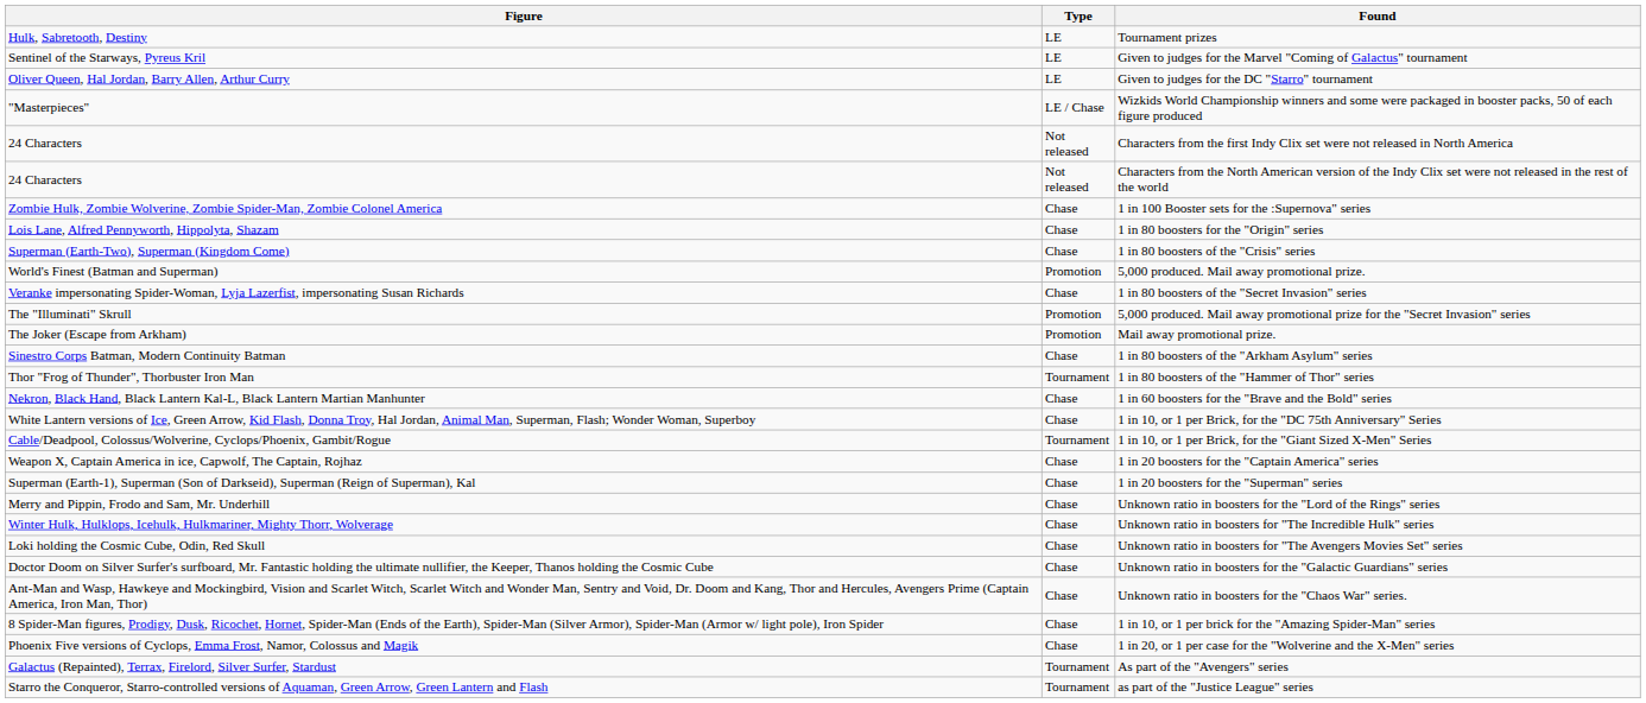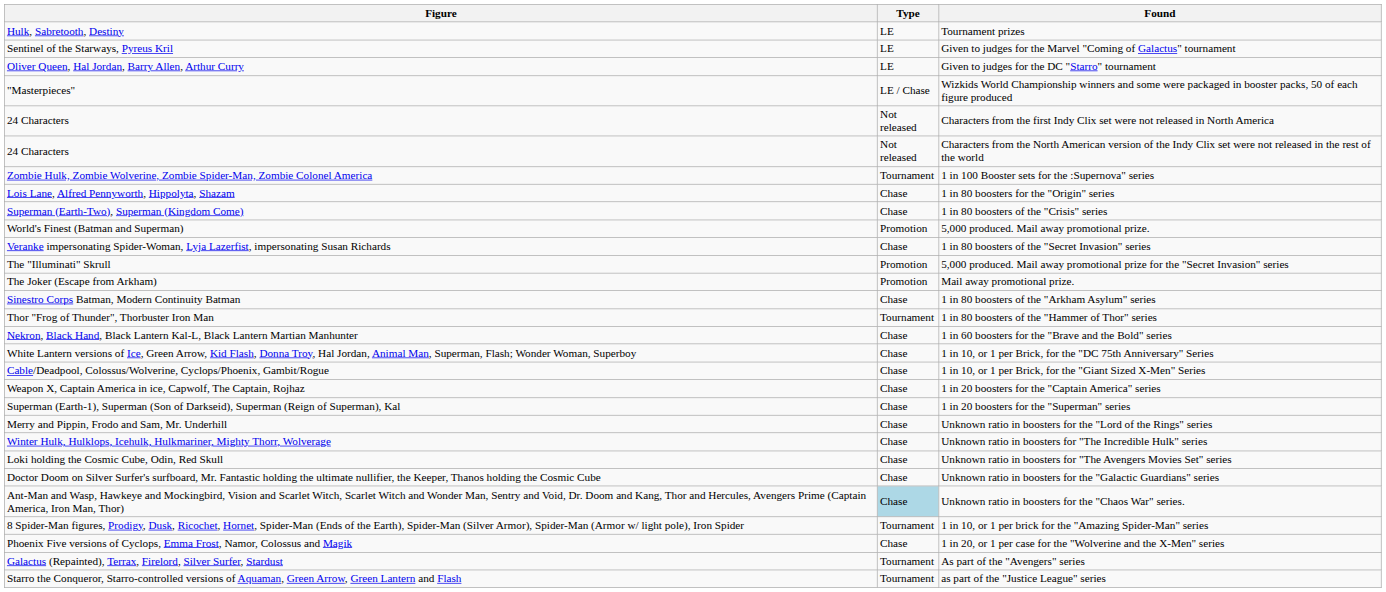 <table class="wikitable sortable" style="text-align:left;">
 <tr>
 <th>Figure</th>
 <th>Type</th>
 <th>Found</th>
 </tr>
 <tr>
 <td><a href='#'>Hulk</a>, <a href='#'>Sabretooth</a>, <a href='#'>Destiny</a></td>
 <td>LE</td>
 <td>Tournament prizes</td>
 </tr>
 <tr>
 <td>Sentinel of the Starways, <a href='#'>Pyreus Kril</a></td>
 <td>LE</td>
 <td>Given to judges for the Marvel "Coming of <a href='#'>Galactus</a>" tournament</td>
 </tr>
 <tr>
 <td><a href='#'>Oliver Queen</a>, <a href='#'>Hal Jordan</a>, <a href='#'>Barry Allen</a>, <a href='#'>Arthur Curry</a></td>
 <td>LE</td>
 <td>Given to judges for the DC "<a href='#'>Starro</a>" tournament</td>
 </tr>
 <tr>
 <td>"Masterpieces"</td>
 <td>LE / Chase</td>
 <td>Wizkids World Championship winners and some were packaged in booster packs, 50 of each figure produced</td>
 </tr>
 <tr>
 <td>24 Characters</td>
 <td>Not released</td>
 <td>Characters from the first Indy Clix set were not released in North America</td>
 </tr>
 <tr>
 <td>24 Characters</td>
 <td>Not released</td>
 <td>Characters from the North American version of the Indy Clix set were not released in the rest of the world</td>
 </tr>
 <tr>
 <td><a href='#'>Zombie Hulk, Zombie Wolverine, Zombie Spider-Man, Zombie Colonel America</a></td>
-<td>Chase</td>
+<td>Tournament</td>
 <td>1 in 100 Booster sets for the :Supernova" series</td>
 </tr>
 <tr>
 <td><a href='#'>Lois Lane</a>, <a href='#'>Alfred Pennyworth</a>, <a href='#'>Hippolyta</a>, <a href='#'>Shazam</a></td>
 <td>Chase</td>
 <td>1 in 80 boosters for the "Origin" series</td>
 </tr>
 <tr>
 <td><a href='#'>Superman (Earth-Two)</a>, <a href='#'>Superman (Kingdom Come)</a></td>
 <td>Chase</td>
 <td>1 in 80 boosters of the "Crisis" series</td>
 </tr>
 <tr>
 <td>World's Finest (Batman and Superman)</td>
 <td>Promotion</td>
 <td>5,000 produced. Mail away promotional prize.</td>
 </tr>
 <tr>
 <td><a href='#'>Veranke</a> impersonating Spider-Woman, <a href='#'>Lyja Lazerfist</a>, impersonating Susan Richards</td>
 <td>Chase</td>
 <td>1 in 80 boosters of the "Secret Invasion" series</td>
 </tr>
 <tr>
 <td>The "Illuminati" Skrull</td>
 <td>Promotion</td>
 <td>5,000 produced. Mail away promotional prize for the "Secret Invasion" series</td>
 </tr>
 <tr>
 <td>The Joker (Escape from Arkham)</td>
 <td>Promotion</td>
 <td>Mail away promotional prize.</td>
 </tr>
 <tr>
 <td><a href='#'>Sinestro Corps</a> Batman, Modern Continuity Batman</td>
 <td>Chase</td>
 <td>1 in 80 boosters of the "Arkham Asylum" series</td>
 </tr>
 <tr>
 <td>Thor "Frog of Thunder", Thorbuster Iron Man</td>
 <td>Tournament</td>
 <td>1 in 80 boosters of the "Hammer of Thor" series</td>
 </tr>
 <tr>
 <td><a href='#'>Nekron</a>, <a href='#'>Black Hand</a>, Black Lantern Kal-L, Black Lantern Martian Manhunter</td>
 <td>Chase</td>
 <td>1 in 60 boosters for the "Brave and the Bold" series</td>
 </tr>
 <tr>
 <td>White Lantern versions of <a href='#'>Ice</a>, Green Arrow, <a href='#'>Kid Flash</a>, <a href='#'>Donna Troy</a>, Hal Jordan, <a href='#'>Animal Man</a>, Superman, Flash; Wonder Woman, Superboy</td>
 <td>Chase</td>
 <td>1 in 10, or 1 per Brick, for the "DC 75th Anniversary" Series</td>
 </tr>
 <tr>
 <td><a href='#'>Cable</a>/Deadpool, Colossus/Wolverine, Cyclops/Phoenix, Gambit/Rogue</td>
-<td>Tournament</td>
+<td>Chase</td>
 <td>1 in 10, or 1 per Brick, for the "Giant Sized X-Men" Series</td>
 </tr>
 <tr>
 <td>Weapon X, Captain America in ice, Capwolf, The Captain, Rojhaz</td>
 <td>Chase</td>
 <td>1 in 20 boosters for the "Captain America" series</td>
 </tr>
 <tr>
 <td>Superman (Earth-1), Superman (Son of Darkseid), Superman (Reign of Superman), Kal</td>
 <td>Chase</td>
 <td>1 in 20 boosters for the "Superman" series</td>
 </tr>
 <tr>
 <td>Merry and Pippin, Frodo and Sam, Mr. Underhill</td>
 <td>Chase</td>
 <td>Unknown ratio in boosters for the "Lord of the Rings" series</td>
 </tr>
 <tr>
 <td><a href='#'>Winter Hulk, Hulklops, Icehulk, Hulkmariner, Mighty Thorr, Wolverage</a></td>
 <td>Chase</td>
 <td>Unknown ratio in boosters for "The Incredible Hulk" series</td>
 </tr>
 <tr>
 <td>Loki holding the Cosmic Cube, Odin, Red Skull</td>
 <td>Chase</td>
 <td>Unknown ratio in boosters for "The Avengers Movies Set" series</td>
 </tr>
 <tr>
 <td>Doctor Doom on Silver Surfer's surfboard, Mr. Fantastic holding the ultimate nullifier, the Keeper, Thanos holding the Cosmic Cube</td>
 <td>Chase</td>
 <td>Unknown ratio in boosters for the "Galactic Guardians" series</td>
 </tr>
 <tr>
 <td>Ant-Man and Wasp, Hawkeye and Mockingbird, Vision and Scarlet Witch, Scarlet Witch and Wonder Man, Sentry and Void, Dr. Doom and Kang, Thor and Hercules, Avengers Prime (Captain America, Iron Man, Thor)</td>
-<td>Chase</td>
+<td style="background: lightblue;">Chase</td>
 <td>Unknown ratio in boosters for the "Chaos War" series.</td>
 </tr>
 <tr>
 <td>8 Spider-Man figures, <a href='#'>Prodigy</a>, <a href='#'>Dusk</a>, <a href='#'>Ricochet</a>, <a href='#'>Hornet</a>, Spider-Man (Ends of the Earth), Spider-Man (Silver Armor), Spider-Man (Armor w/ light pole), Iron Spider</td>
-<td>Chase</td>
+<td>Tournament</td>
 <td>1 in 10, or 1 per brick for the "Amazing Spider-Man" series</td>
 </tr>
 <tr>
 <td>Phoenix Five versions of Cyclops, <a href='#'>Emma Frost</a>, Namor, Colossus and <a href='#'>Magik</a></td>
 <td>Chase</td>
 <td>1 in 20, or 1 per case for the "Wolverine and the X-Men" series</td>
 </tr>
 <tr>
 <td><a href='#'>Galactus</a> (Repainted), <a href='#'>Terrax</a>, <a href='#'>Firelord</a>, <a href='#'>Silver Surfer</a>, <a href='#'>Stardust</a></td>
 <td>Tournament</td>
 <td>As part of the "Avengers" series</td>
 </tr>
 <tr>
 <td>Starro the Conqueror, Starro-controlled versions of <a href='#'>Aquaman</a>, <a href='#'>Green Arrow</a>, <a href='#'>Green Lantern</a> and <a href='#'>Flash</a></td>
 <td>Tournament</td>
 <td>as part of the "Justice League" series</td>
 </tr>
 </table>
